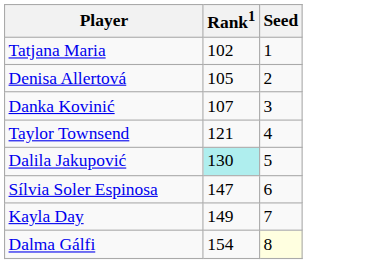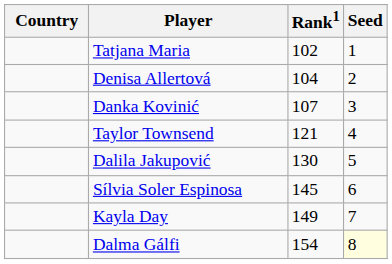 <table class="sortable wikitable">
 <tr>
+<th width="70">Country</th>
 <th width="175">Player</th>
 <th>Rank<sup>1</sup></th>
 <th>Seed</th>
 </tr>
 <tr>
+<td></td>
 <td><a href='#'>Tatjana Maria</a></td>
 <td>102</td>
 <td>1</td>
 </tr>
 <tr>
+<td></td>
 <td><a href='#'>Denisa Allertová</a></td>
-<td>105</td>
+<td>104</td>
 <td>2</td>
 </tr>
 <tr>
+<td></td>
 <td><a href='#'>Danka Kovinić</a></td>
 <td>107</td>
 <td>3</td>
 </tr>
 <tr>
+<td></td>
 <td><a href='#'>Taylor Townsend</a></td>
 <td>121</td>
 <td>4</td>
 </tr>
 <tr>
+<td></td>
 <td><a href='#'>Dalila Jakupović</a></td>
-<td style="background: paleturquoise;">130</td>
+<td>130</td>
 <td>5</td>
 </tr>
 <tr>
+<td></td>
 <td><a href='#'>Sílvia Soler Espinosa</a></td>
-<td>147</td>
+<td>145</td>
 <td>6</td>
 </tr>
 <tr>
+<td></td>
 <td><a href='#'>Kayla Day</a></td>
 <td>149</td>
 <td>7</td>
 </tr>
 <tr>
+<td></td>
 <td><a href='#'>Dalma Gálfi</a></td>
 <td>154</td>
 <td style="background: lightyellow;">8</td>
 </tr>
 </table>
